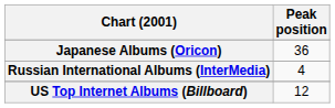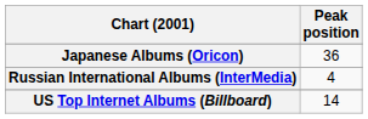 <table class="wikitable sortable plainrowheaders" style="text-align:center">
 <tr>
 <th scope=col>Chart (2001)</th>
 <th scope=col>Peak<br>position</th>
 </tr>
 <tr>
 </tr>
 <tr>
 </tr>
 <tr>
 </tr>
 <tr>
 </tr>
 <tr>
 <th scope=row>Japanese Albums (<a href='#'>Oricon</a>)</th>
 <td align="center">36</td>
 </tr>
 <tr>
 </tr>
 <tr>
 <th scope="row">Russian International Albums (<a href='#'>InterMedia</a>)</th>
 <td>4</td>
 </tr>
 <tr>
 </tr>
 <tr>
 </tr>
 <tr>
 </tr>
 <tr>
 </tr>
 <tr>
 </tr>
 <tr>
 <th scope=row>US <a href='#'>Top Internet Albums</a> (<em>Billboard</em>)</th>
-<td style="text-align:center;">12</td>
+<td style="text-align:center;">14</td>
 </tr>
 </table>
